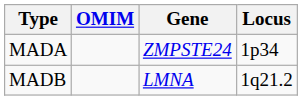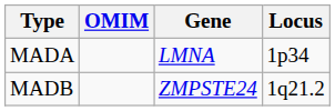 <table class="wikitable">
 <tr>
 <th>Type</th>
 <th><a href='#'>OMIM</a></th>
 <th>Gene</th>
 <th>Locus</th>
 </tr>
 <tr>
 <td>MADA</td>
 <td></td>
-<td><em><a href='#'>ZMPSTE24</a></em></td>
+<td><em><a href='#'>LMNA</a></em></td>
 <td>1p34</td>
 </tr>
 <tr>
 <td>MADB</td>
 <td></td>
-<td><em><a href='#'>LMNA</a></em></td>
+<td><em><a href='#'>ZMPSTE24</a></em></td>
 <td>1q21.2</td>
 </tr>
 </table>
